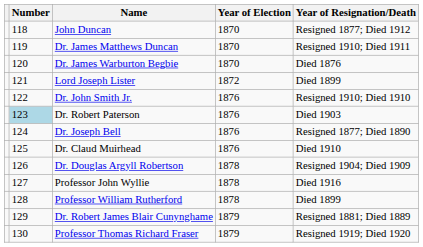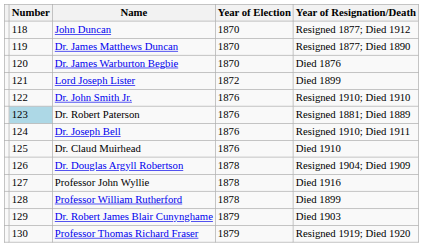 <table class="wikitable">
 <tr>
 <th></th>
 <th>Number</th>
 <th>Name</th>
 <th>Year of Election</th>
 <th>Year of Resignation/Death</th>
 </tr>
 <tr>
 <td></td>
 <td>118</td>
 <td><a href='#'>John Duncan</a></td>
 <td>1870</td>
 <td>Resigned 1877; Died 1912</td>
 </tr>
 <tr>
 <td></td>
 <td>119</td>
 <td><a href='#'>Dr. James Matthews Duncan</a></td>
 <td>1870</td>
-<td>Resigned 1910; Died 1911</td>
+<td>Resigned 1877; Died 1890</td>
 </tr>
 <tr>
 <td></td>
 <td>120</td>
 <td><a href='#'>Dr. James Warburton Begbie</a></td>
 <td>1870</td>
 <td>Died 1876</td>
 </tr>
 <tr>
 <td></td>
 <td>121</td>
 <td><a href='#'>Lord Joseph Lister</a></td>
 <td>1872</td>
 <td>Died 1899</td>
 </tr>
 <tr>
 <td></td>
 <td>122</td>
 <td><a href='#'>Dr. John Smith Jr.</a></td>
 <td>1876</td>
 <td>Resigned 1910; Died 1910</td>
 </tr>
 <tr>
 <td></td>
 <td style="background: lightblue;">123</td>
 <td>Dr. Robert Paterson</td>
 <td>1876</td>
-<td>Died 1903</td>
+<td>Resigned 1881; Died 1889</td>
 </tr>
 <tr>
 <td></td>
 <td>124</td>
 <td><a href='#'>Dr. Joseph Bell</a></td>
 <td>1876</td>
-<td>Resigned 1877; Died 1890</td>
+<td>Resigned 1910; Died 1911</td>
 </tr>
 <tr>
 <td></td>
 <td>125</td>
 <td>Dr. Claud Muirhead</td>
 <td>1876</td>
 <td>Died 1910</td>
 </tr>
 <tr>
 <td></td>
 <td>126</td>
 <td><a href='#'>Dr. Douglas Argyll Robertson</a></td>
 <td>1878</td>
 <td>Resigned 1904; Died 1909</td>
 </tr>
 <tr>
 <td></td>
 <td>127</td>
 <td>Professor John Wyllie</td>
 <td>1878</td>
 <td>Died 1916</td>
 </tr>
 <tr>
 <td></td>
 <td>128</td>
 <td><a href='#'>Professor William Rutherford</a></td>
 <td>1878</td>
 <td>Died 1899</td>
 </tr>
 <tr>
 <td></td>
 <td>129</td>
 <td><a href='#'>Dr. Robert James Blair Cunynghame</a></td>
 <td>1879</td>
-<td>Resigned 1881; Died 1889</td>
+<td>Died 1903</td>
 </tr>
 <tr>
 <td></td>
 <td>130</td>
 <td><a href='#'>Professor Thomas Richard Fraser</a></td>
 <td>1879</td>
 <td>Resigned 1919; Died 1920</td>
 </tr>
 </table>
